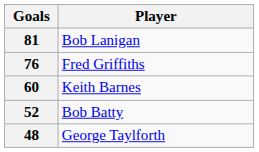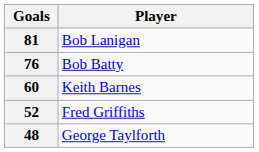 <table class="wikitable" style="text-align:left;">
 <tr>
 <th width=50>Goals</th>
 <th width=200>Player</th>
 </tr>
 <tr>
 <th>81</th>
 <td> <a href='#'>Bob Lanigan</a></td>
 </tr>
 <tr>
 <th>76</th>
-<td> <a href='#'>Fred Griffiths</a></td>
+<td> <a href='#'>Bob Batty</a></td>
 </tr>
 <tr>
 <th>60</th>
 <td> <a href='#'>Keith Barnes</a></td>
 </tr>
 <tr>
 <th>52</th>
-<td> <a href='#'>Bob Batty</a></td>
+<td> <a href='#'>Fred Griffiths</a></td>
 </tr>
 <tr>
 <th>48</th>
 <td> <a href='#'>George Taylforth</a></td>
 </tr>
 </table>
